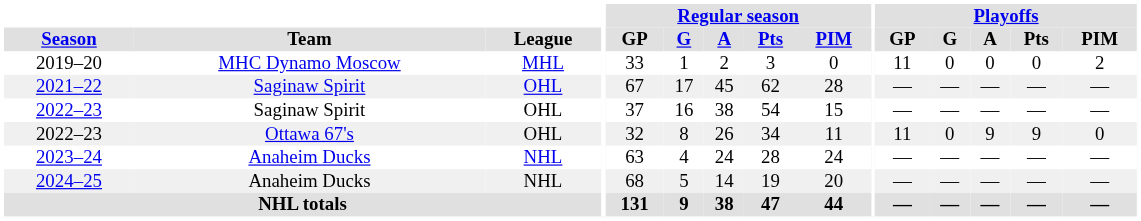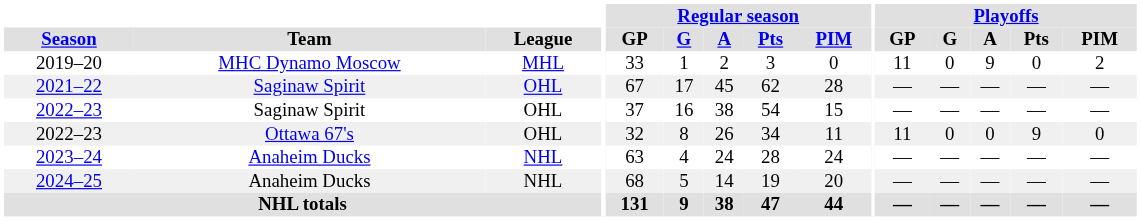 <table border="0" cellpadding="1" cellspacing="0" style="text-align:center; width:60em">
 <tr bgcolor="#e0e0e0">
 <th colspan="3" bgcolor="#ffffff"></th>
 <th rowspan="99" bgcolor="#ffffff"></th>
 <th colspan="5"><a href='#'>Regular season</a></th>
 <th rowspan="99" bgcolor="#ffffff"></th>
 <th colspan="5"><a href='#'>Playoffs</a></th>
 </tr>
 <tr bgcolor="#e0e0e0">
 <th><a href='#'>Season</a></th>
 <th>Team</th>
 <th>League</th>
 <th>GP</th>
 <th><a href='#'>G</a></th>
 <th><a href='#'>A</a></th>
 <th><a href='#'>Pts</a></th>
 <th><a href='#'>PIM</a></th>
 <th>GP</th>
 <th>G</th>
 <th>A</th>
 <th>Pts</th>
 <th>PIM</th>
 </tr>
 <tr>
 <td>2019–20</td>
 <td><a href='#'>MHC Dynamo Moscow</a></td>
 <td><a href='#'>MHL</a></td>
 <td>33</td>
 <td>1</td>
 <td>2</td>
 <td>3</td>
 <td>0</td>
 <td>11</td>
 <td>0</td>
-<td>0</td>
+<td>9</td>
 <td>0</td>
 <td>2</td>
 </tr>
 <tr bgcolor="#f0f0f0">
 <td><a href='#'>2021–22</a></td>
 <td><a href='#'>Saginaw Spirit</a></td>
 <td><a href='#'>OHL</a></td>
 <td>67</td>
 <td>17</td>
 <td>45</td>
 <td>62</td>
 <td>28</td>
 <td>—</td>
 <td>—</td>
 <td>—</td>
 <td>—</td>
 <td>—</td>
 </tr>
 <tr>
 <td><a href='#'>2022–23</a></td>
 <td>Saginaw Spirit</td>
 <td>OHL</td>
 <td>37</td>
 <td>16</td>
 <td>38</td>
 <td>54</td>
 <td>15</td>
 <td>—</td>
 <td>—</td>
 <td>—</td>
 <td>—</td>
 <td>—</td>
 </tr>
 <tr bgcolor="#f0f0f0">
 <td>2022–23</td>
 <td><a href='#'>Ottawa 67's</a></td>
 <td>OHL</td>
 <td>32</td>
 <td>8</td>
 <td>26</td>
 <td>34</td>
 <td>11</td>
 <td>11</td>
 <td>0</td>
-<td>9</td>
+<td>0</td>
 <td>9</td>
 <td>0</td>
 </tr>
 <tr>
 <td><a href='#'>2023–24</a></td>
 <td><a href='#'>Anaheim Ducks</a></td>
 <td><a href='#'>NHL</a></td>
 <td>63</td>
 <td>4</td>
 <td>24</td>
 <td>28</td>
 <td>24</td>
 <td>—</td>
 <td>—</td>
 <td>—</td>
 <td>—</td>
 <td>—</td>
 </tr>
 <tr bgcolor="#f0f0f0">
 <td><a href='#'>2024–25</a></td>
 <td>Anaheim Ducks</td>
 <td>NHL</td>
 <td>68</td>
 <td>5</td>
 <td>14</td>
 <td>19</td>
 <td>20</td>
 <td>—</td>
 <td>—</td>
 <td>—</td>
 <td>—</td>
 <td>—</td>
 </tr>
 <tr bgcolor="#e0e0e0">
 <th colspan="3">NHL totals</th>
 <th>131</th>
 <th>9</th>
 <th>38</th>
 <th>47</th>
 <th>44</th>
 <th>—</th>
 <th>—</th>
 <th>—</th>
 <th>—</th>
 <th>—</th>
 </tr>
 </table>
